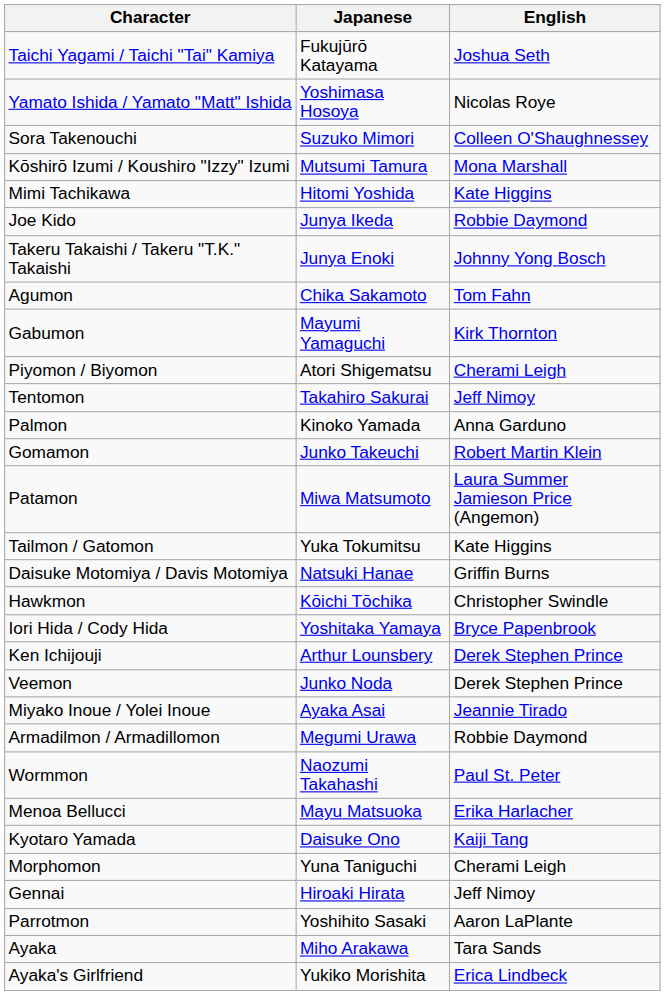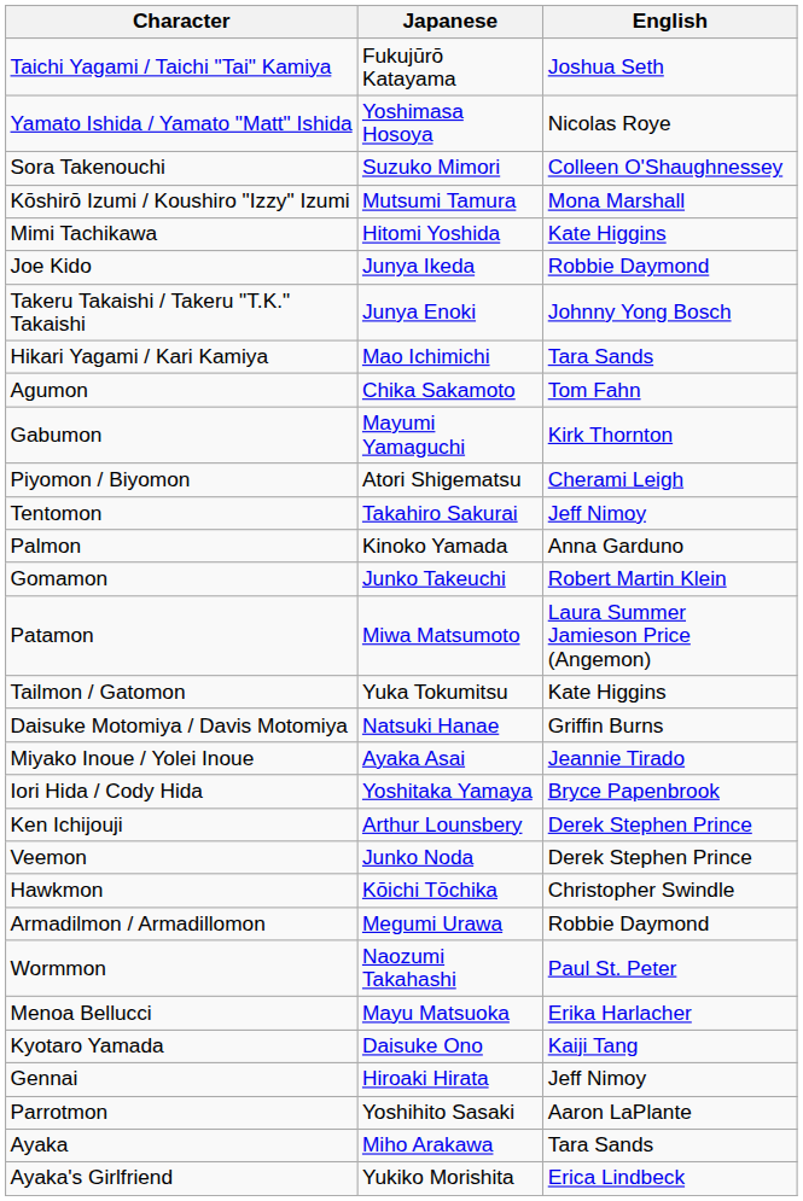 <table class="wikitable">
 <tr>
 <th>Character</th>
 <th>Japanese</th>
 <th>English</th>
 </tr>
 <tr>
 <td><a href='#'>Taichi Yagami / Taichi "Tai" Kamiya</a></td>
 <td>Fukujūrō Katayama</td>
 <td><a href='#'>Joshua Seth</a></td>
 </tr>
 <tr>
 <td><a href='#'>Yamato Ishida / Yamato "Matt" Ishida</a></td>
 <td><a href='#'>Yoshimasa Hosoya</a></td>
 <td>Nicolas Roye</td>
 </tr>
 <tr>
 <td>Sora Takenouchi</td>
 <td><a href='#'>Suzuko Mimori</a></td>
 <td><a href='#'>Colleen O'Shaughnessey</a></td>
 </tr>
 <tr>
 <td>Kōshirō Izumi / Koushiro "Izzy" Izumi</td>
 <td><a href='#'>Mutsumi Tamura</a></td>
 <td><a href='#'>Mona Marshall</a></td>
 </tr>
 <tr>
 <td>Mimi Tachikawa</td>
 <td><a href='#'>Hitomi Yoshida</a></td>
 <td><a href='#'>Kate Higgins</a></td>
 </tr>
 <tr>
 <td>Joe Kido</td>
 <td><a href='#'>Junya Ikeda</a></td>
 <td><a href='#'>Robbie Daymond</a></td>
 </tr>
 <tr>
 <td>Takeru Takaishi / Takeru "T.K." Takaishi</td>
 <td><a href='#'>Junya Enoki</a></td>
 <td><a href='#'>Johnny Yong Bosch</a></td>
+</tr>
+<tr>
+<td>Hikari Yagami / Kari Kamiya</td>
+<td><a href='#'>Mao Ichimichi</a></td>
+<td><a href='#'>Tara Sands</a></td>
 </tr>
 <tr>
 <td>Agumon</td>
 <td><a href='#'>Chika Sakamoto</a></td>
 <td><a href='#'>Tom Fahn</a></td>
 </tr>
 <tr>
 <td>Gabumon</td>
 <td><a href='#'>Mayumi Yamaguchi</a></td>
 <td><a href='#'>Kirk Thornton</a></td>
 </tr>
 <tr>
 <td>Piyomon / Biyomon</td>
 <td>Atori Shigematsu</td>
 <td><a href='#'>Cherami Leigh</a></td>
 </tr>
 <tr>
 <td>Tentomon</td>
 <td><a href='#'>Takahiro Sakurai</a></td>
 <td><a href='#'>Jeff Nimoy</a></td>
 </tr>
 <tr>
 <td>Palmon</td>
 <td>Kinoko Yamada</td>
 <td>Anna Garduno</td>
 </tr>
 <tr>
 <td>Gomamon</td>
 <td><a href='#'>Junko Takeuchi</a></td>
 <td><a href='#'>Robert Martin Klein</a></td>
 </tr>
 <tr>
 <td>Patamon</td>
 <td><a href='#'>Miwa Matsumoto</a></td>
 <td><a href='#'>Laura Summer</a><br><a href='#'>Jamieson Price</a> (Angemon)</td>
 </tr>
 <tr>
 <td>Tailmon / Gatomon</td>
 <td>Yuka Tokumitsu</td>
 <td>Kate Higgins</td>
 </tr>
 <tr>
 <td>Daisuke Motomiya / Davis Motomiya</td>
 <td><a href='#'>Natsuki Hanae</a></td>
 <td>Griffin Burns</td>
 </tr>
 <tr>
-<td>Hawkmon</td>
-<td><a href='#'>Kōichi Tōchika</a></td>
-<td>Christopher Swindle</td>
+<td>Miyako Inoue / Yolei Inoue</td>
+<td><a href='#'>Ayaka Asai</a></td>
+<td><a href='#'>Jeannie Tirado</a></td>
 </tr>
 <tr>
 <td>Iori Hida / Cody Hida</td>
 <td><a href='#'>Yoshitaka Yamaya</a></td>
 <td><a href='#'>Bryce Papenbrook</a></td>
 </tr>
 <tr>
 <td>Ken Ichijouji</td>
 <td><a href='#'>Arthur Lounsbery</a></td>
 <td><a href='#'>Derek Stephen Prince</a></td>
 </tr>
 <tr>
 <td>Veemon</td>
 <td><a href='#'>Junko Noda</a></td>
 <td>Derek Stephen Prince</td>
 </tr>
 <tr>
-<td>Miyako Inoue / Yolei Inoue</td>
-<td><a href='#'>Ayaka Asai</a></td>
-<td><a href='#'>Jeannie Tirado</a></td>
+<td>Hawkmon</td>
+<td><a href='#'>Kōichi Tōchika</a></td>
+<td>Christopher Swindle</td>
 </tr>
 <tr>
 <td>Armadilmon / Armadillomon</td>
 <td><a href='#'>Megumi Urawa</a></td>
 <td>Robbie Daymond</td>
 </tr>
 <tr>
 <td>Wormmon</td>
 <td><a href='#'>Naozumi Takahashi</a></td>
 <td><a href='#'>Paul St. Peter</a></td>
 </tr>
 <tr>
 <td>Menoa Bellucci</td>
 <td><a href='#'>Mayu Matsuoka</a></td>
 <td><a href='#'>Erika Harlacher</a></td>
 </tr>
 <tr>
 <td>Kyotaro Yamada</td>
 <td><a href='#'>Daisuke Ono</a></td>
 <td><a href='#'>Kaiji Tang</a></td>
 </tr>
 <tr>
-<td>Morphomon</td>
-<td>Yuna Taniguchi</td>
-<td>Cherami Leigh</td>
-</tr>
-<tr>
 <td>Gennai</td>
 <td><a href='#'>Hiroaki Hirata</a></td>
 <td>Jeff Nimoy</td>
 </tr>
 <tr>
 <td>Parrotmon</td>
 <td>Yoshihito Sasaki</td>
 <td>Aaron LaPlante</td>
 </tr>
 <tr>
 <td>Ayaka</td>
 <td><a href='#'>Miho Arakawa</a></td>
 <td>Tara Sands</td>
 </tr>
 <tr>
 <td>Ayaka's Girlfriend</td>
 <td>Yukiko Morishita</td>
 <td><a href='#'>Erica Lindbeck</a></td>
 </tr>
 </table>
